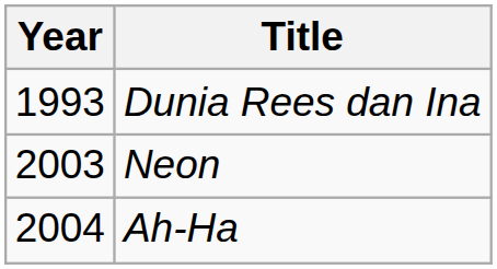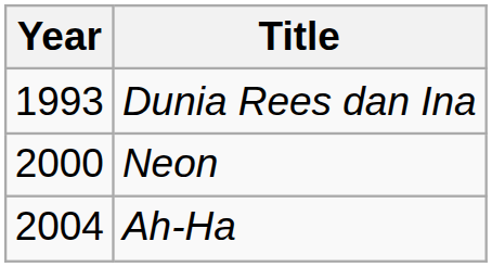 <table class="wikitable">
 <tr>
 <th>Year</th>
 <th>Title</th>
 </tr>
 <tr>
 <td>1993</td>
 <td><em>Dunia Rees dan Ina</em></td>
 </tr>
 <tr>
-<td>2003</td>
+<td>2000</td>
 <td><em>Neon</em></td>
 </tr>
 <tr>
 <td>2004</td>
 <td><em>Ah-Ha</em></td>
 </tr>
 </table>
